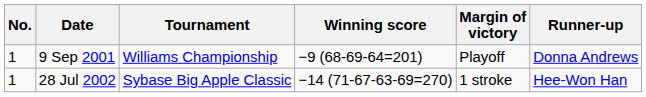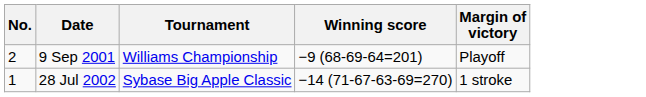 <table class="wikitable" style="font-size:95%;">
 <tr>
 <th>No.</th>
 <th>Date</th>
 <th>Tournament</th>
 <th>Winning score</th>
 <th>Margin of<br>victory</th>
-<th>Runner-up</th>
 </tr>
 <tr>
-<td>1</td>
+<td>2</td>
 <td>9 Sep <a href='#'>2001</a></td>
 <td><a href='#'>Williams Championship</a></td>
 <td>−9 (68-69-64=201)</td>
 <td>Playoff</td>
-<td> <a href='#'>Donna Andrews</a></td>
 </tr>
 <tr>
 <td>1</td>
 <td>28 Jul <a href='#'>2002</a></td>
 <td><a href='#'>Sybase Big Apple Classic</a></td>
 <td>−14 (71-67-63-69=270)</td>
 <td>1 stroke</td>
-<td> <a href='#'>Hee-Won Han</a></td>
 </tr>
 </table>
